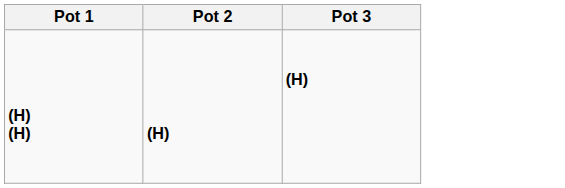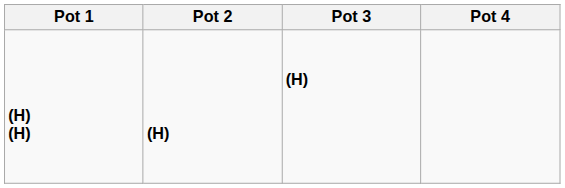 <table class=wikitable>
 <tr>
 <th width=130>Pot 1</th>
 <th width=130>Pot 2</th>
 <th width=130>Pot 3</th>
+<th width=130>Pot 4</th>
 </tr>
 <tr>
 <td><br><br> <strong>(H)</strong><br> <strong>(H)</strong><br></td>
 <td><br><br><br> <strong>(H)</strong><br></td>
 <td><br><br> <strong>(H)</strong><br><br><br><br><br><br></td>
+<td><br><br></td>
 </tr>
 </table>
